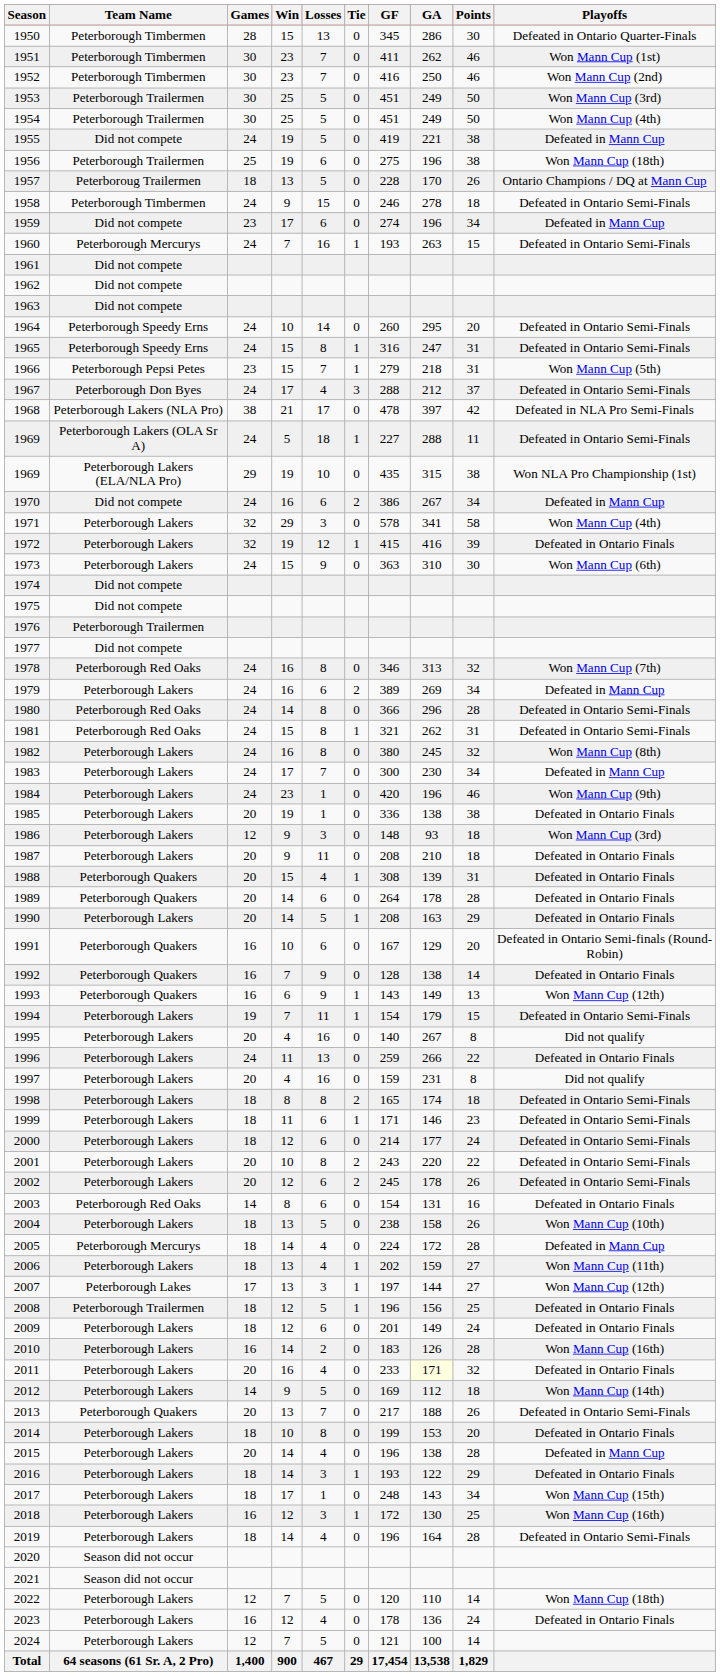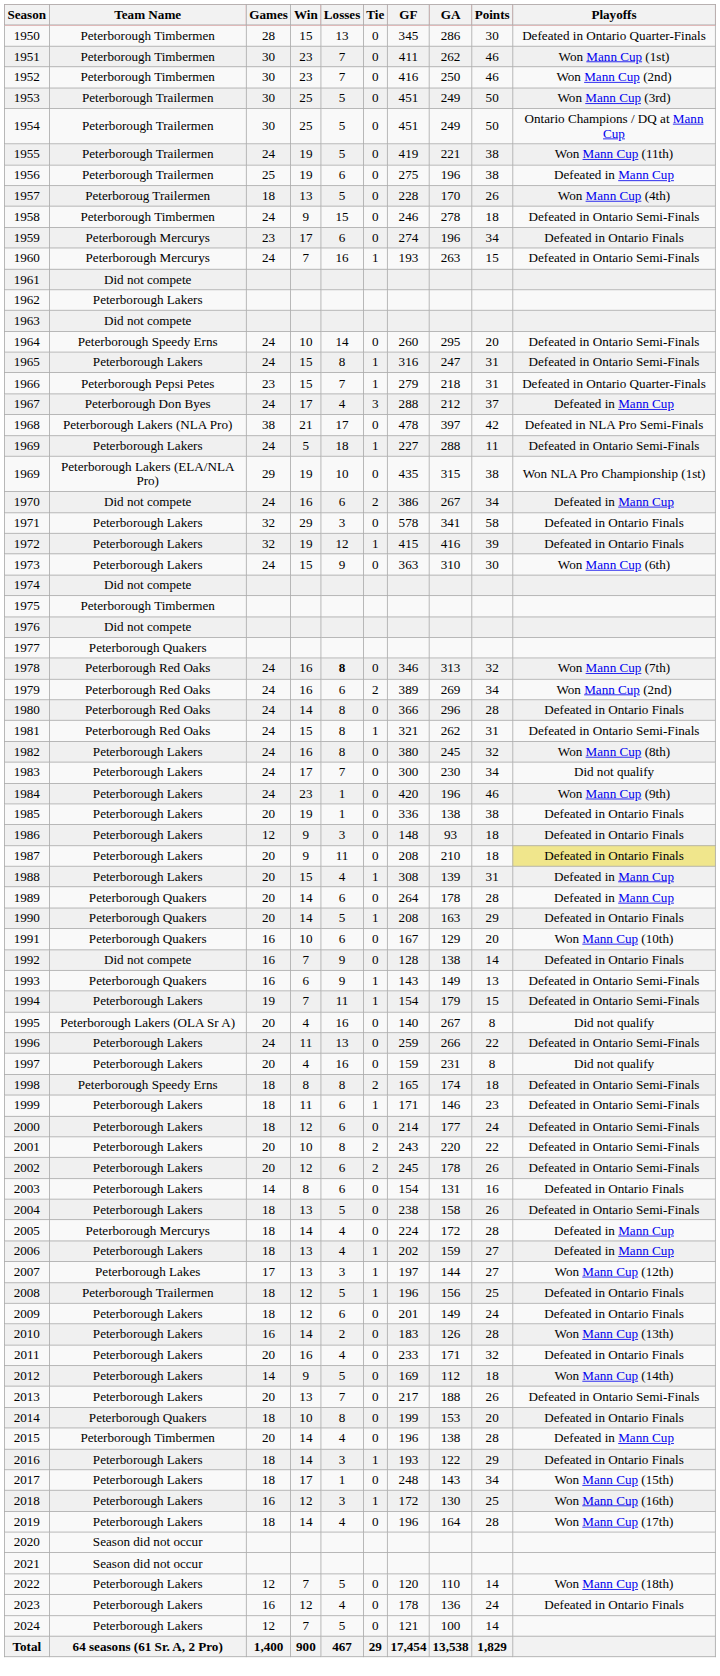 <table class="wikitable">
 <tr align="center" bgcolor="red">
 <th>Season</th>
 <th>Team Name</th>
 <th>Games</th>
 <th>Win</th>
 <th>Losses</th>
 <th>Tie</th>
 <th>GF</th>
 <th>GA</th>
 <th>Points</th>
 <th>Playoffs</th>
 </tr>
 <tr align="center">
 <td>1950</td>
 <td>Peterborough Timbermen</td>
 <td>28</td>
 <td>15</td>
 <td>13</td>
 <td>0</td>
 <td>345</td>
 <td>286</td>
 <td>30</td>
 <td>Defeated in Ontario Quarter-Finals</td>
 </tr>
 <tr align="center" bgcolor="#f0f0f0">
 <td>1951</td>
 <td>Peterborough Timbermen</td>
 <td>30</td>
 <td>23</td>
 <td>7</td>
 <td>0</td>
 <td>411</td>
 <td>262</td>
 <td>46</td>
 <td>Won <a href='#'>Mann Cup</a> (1st)</td>
 </tr>
 <tr align="center">
 <td>1952</td>
 <td>Peterborough Timbermen</td>
 <td>30</td>
 <td>23</td>
 <td>7</td>
 <td>0</td>
 <td>416</td>
 <td>250</td>
 <td>46</td>
 <td>Won <a href='#'>Mann Cup</a> (2nd)</td>
 </tr>
 <tr align="center" bgcolor="#f0f0f0">
 <td>1953</td>
 <td>Peterborough Trailermen</td>
 <td>30</td>
 <td>25</td>
 <td>5</td>
 <td>0</td>
 <td>451</td>
 <td>249</td>
 <td>50</td>
 <td>Won <a href='#'>Mann Cup</a> (3rd)</td>
 </tr>
 <tr align="center">
 <td>1954</td>
 <td>Peterborough Trailermen</td>
 <td>30</td>
 <td>25</td>
 <td>5</td>
 <td>0</td>
 <td>451</td>
 <td>249</td>
 <td>50</td>
-<td>Won <a href='#'>Mann Cup</a> (4th)</td>
+<td>Ontario Champions / DQ at <a href='#'>Mann Cup</a></td>
 </tr>
 <tr align="center" bgcolor="#f0f0f0">
 <td>1955</td>
-<td>Did not compete</td>
+<td>Peterborough Trailermen</td>
 <td>24</td>
 <td>19</td>
 <td>5</td>
 <td>0</td>
 <td>419</td>
 <td>221</td>
 <td>38</td>
-<td>Defeated in <a href='#'>Mann Cup</a></td>
+<td>Won <a href='#'>Mann Cup</a> (11th)</td>
 </tr>
 <tr align="center">
 <td>1956</td>
 <td>Peterborough Trailermen</td>
 <td>25</td>
 <td>19</td>
 <td>6</td>
 <td>0</td>
 <td>275</td>
 <td>196</td>
 <td>38</td>
-<td>Won <a href='#'>Mann Cup</a> (18th)</td>
+<td>Defeated in <a href='#'>Mann Cup</a></td>
 </tr>
 <tr align="center" bgcolor="#f0f0f0">
 <td>1957</td>
 <td>Peterboroug Trailermen</td>
 <td>18</td>
 <td>13</td>
 <td>5</td>
 <td>0</td>
 <td>228</td>
 <td>170</td>
 <td>26</td>
-<td>Ontario Champions / DQ at <a href='#'>Mann Cup</a></td>
+<td>Won <a href='#'>Mann Cup</a> (4th)</td>
 </tr>
 <tr align="center">
 <td>1958</td>
 <td>Peterborough Timbermen</td>
 <td>24</td>
 <td>9</td>
 <td>15</td>
 <td>0</td>
 <td>246</td>
 <td>278</td>
 <td>18</td>
 <td>Defeated in Ontario Semi-Finals</td>
 </tr>
 <tr align="center" bgcolor="#f0f0f0">
 <td>1959</td>
-<td>Did not compete</td>
+<td>Peterborough Mercurys</td>
 <td>23</td>
 <td>17</td>
 <td>6</td>
 <td>0</td>
 <td>274</td>
 <td>196</td>
 <td>34</td>
-<td>Defeated in <a href='#'>Mann Cup</a></td>
+<td>Defeated in Ontario Finals</td>
 </tr>
 <tr align="center">
 <td>1960</td>
 <td>Peterborough Mercurys</td>
 <td>24</td>
 <td>7</td>
 <td>16</td>
 <td>1</td>
 <td>193</td>
 <td>263</td>
 <td>15</td>
 <td>Defeated in Ontario Semi-Finals</td>
 </tr>
 <tr align="center" bgcolor="#f0f0f0">
 <td>1961</td>
 <td>Did not compete</td>
 <td></td>
 <td></td>
 <td></td>
 <td></td>
 <td></td>
 <td></td>
 <td></td>
 <td></td>
 </tr>
 <tr align="center">
 <td>1962</td>
-<td>Did not compete</td>
+<td>Peterborough Lakers</td>
 <td></td>
 <td></td>
 <td></td>
 <td></td>
 <td></td>
 <td></td>
 <td></td>
 <td></td>
 </tr>
 <tr align="center" bgcolor="#f0f0f0">
 <td>1963</td>
 <td>Did not compete</td>
 <td></td>
 <td></td>
 <td></td>
 <td></td>
 <td></td>
 <td></td>
 <td></td>
 <td></td>
 </tr>
 <tr align="center">
 <td>1964</td>
 <td>Peterborough Speedy Erns</td>
 <td>24</td>
 <td>10</td>
 <td>14</td>
 <td>0</td>
 <td>260</td>
 <td>295</td>
 <td>20</td>
 <td>Defeated in Ontario Semi-Finals</td>
 </tr>
 <tr align="center" bgcolor="#f0f0f0">
 <td>1965</td>
-<td>Peterborough Speedy Erns</td>
+<td>Peterborough Lakers</td>
 <td>24</td>
 <td>15</td>
 <td>8</td>
 <td>1</td>
 <td>316</td>
 <td>247</td>
 <td>31</td>
 <td>Defeated in Ontario Semi-Finals</td>
 </tr>
 <tr align="center">
 <td>1966</td>
 <td>Peterborough Pepsi Petes</td>
 <td>23</td>
 <td>15</td>
 <td>7</td>
 <td>1</td>
 <td>279</td>
 <td>218</td>
 <td>31</td>
-<td>Won <a href='#'>Mann Cup</a> (5th)</td>
+<td>Defeated in Ontario Quarter-Finals</td>
 </tr>
 <tr align="center" bgcolor="#f0f0f0">
 <td>1967</td>
 <td>Peterborough Don Byes</td>
 <td>24</td>
 <td>17</td>
 <td>4</td>
 <td>3</td>
 <td>288</td>
 <td>212</td>
 <td>37</td>
-<td>Defeated in Ontario Semi-Finals</td>
+<td>Defeated in <a href='#'>Mann Cup</a></td>
 </tr>
 <tr align="center">
 <td>1968</td>
 <td>Peterborough Lakers (NLA Pro)</td>
 <td>38</td>
 <td>21</td>
 <td>17</td>
 <td>0</td>
 <td>478</td>
 <td>397</td>
 <td>42</td>
 <td>Defeated in NLA Pro Semi-Finals</td>
 </tr>
 <tr align="center" bgcolor="#f0f0f0">
 <td>1969</td>
-<td>Peterborough Lakers (OLA Sr A)</td>
+<td>Peterborough Lakers</td>
 <td>24</td>
 <td>5</td>
 <td>18</td>
 <td>1</td>
 <td>227</td>
 <td>288</td>
 <td>11</td>
 <td>Defeated in Ontario Semi-Finals</td>
 </tr>
 <tr align="center">
 <td>1969</td>
 <td>Peterborough Lakers (ELA/NLA Pro)</td>
 <td>29</td>
 <td>19</td>
 <td>10</td>
 <td>0</td>
 <td>435</td>
 <td>315</td>
 <td>38</td>
 <td>Won NLA Pro Championship (1st)</td>
 </tr>
 <tr align="center" bgcolor="#f0f0f0">
 <td>1970</td>
 <td>Did not compete</td>
 <td>24</td>
 <td>16</td>
 <td>6</td>
 <td>2</td>
 <td>386</td>
 <td>267</td>
 <td>34</td>
 <td>Defeated in <a href='#'>Mann Cup</a></td>
 </tr>
 <tr align="center">
 <td>1971</td>
 <td>Peterborough Lakers</td>
 <td>32</td>
 <td>29</td>
 <td>3</td>
 <td>0</td>
 <td>578</td>
 <td>341</td>
 <td>58</td>
-<td>Won <a href='#'>Mann Cup</a> (4th)</td>
+<td>Defeated in Ontario Finals</td>
 </tr>
 <tr align="center" bgcolor="#f0f0f0">
 <td>1972</td>
 <td>Peterborough Lakers</td>
 <td>32</td>
 <td>19</td>
 <td>12</td>
 <td>1</td>
 <td>415</td>
 <td>416</td>
 <td>39</td>
 <td>Defeated in Ontario Finals</td>
 </tr>
 <tr align="center">
 <td>1973</td>
 <td>Peterborough Lakers</td>
 <td>24</td>
 <td>15</td>
 <td>9</td>
 <td>0</td>
 <td>363</td>
 <td>310</td>
 <td>30</td>
 <td>Won <a href='#'>Mann Cup</a> (6th)</td>
 </tr>
 <tr align="center" bgcolor="#f0f0f0">
 <td>1974</td>
 <td>Did not compete</td>
 <td></td>
 <td></td>
 <td></td>
 <td></td>
 <td></td>
 <td></td>
 <td></td>
 <td></td>
 </tr>
 <tr align="center">
 <td>1975</td>
-<td>Did not compete</td>
+<td>Peterborough Timbermen</td>
 <td></td>
 <td></td>
 <td></td>
 <td></td>
 <td></td>
 <td></td>
 <td></td>
 <td></td>
 </tr>
 <tr align="center" bgcolor="#f0f0f0">
 <td>1976</td>
-<td>Peterborough Trailermen</td>
+<td>Did not compete</td>
 <td></td>
 <td></td>
 <td></td>
 <td></td>
 <td></td>
 <td></td>
 <td></td>
 <td></td>
 </tr>
 <tr align="center">
 <td>1977</td>
-<td>Did not compete</td>
+<td>Peterborough Quakers</td>
 <td></td>
 <td></td>
 <td></td>
 <td></td>
 <td></td>
 <td></td>
 <td></td>
 <td></td>
 </tr>
 <tr align="center" bgcolor="#f0f0f0">
 <td>1978</td>
 <td>Peterborough Red Oaks</td>
 <td>24</td>
 <td>16</td>
-<td>8</td>
+<td><strong>8</strong></td>
 <td>0</td>
 <td>346</td>
 <td>313</td>
 <td>32</td>
 <td>Won <a href='#'>Mann Cup</a> (7th)</td>
 </tr>
 <tr align="center">
 <td>1979</td>
-<td>Peterborough Lakers</td>
+<td>Peterborough Red Oaks</td>
 <td>24</td>
 <td>16</td>
 <td>6</td>
 <td>2</td>
 <td>389</td>
 <td>269</td>
 <td>34</td>
-<td>Defeated in <a href='#'>Mann Cup</a></td>
+<td>Won <a href='#'>Mann Cup</a> (2nd)</td>
 </tr>
 <tr align="center" bgcolor="#f0f0f0">
 <td>1980</td>
 <td>Peterborough Red Oaks</td>
 <td>24</td>
 <td>14</td>
 <td>8</td>
 <td>0</td>
 <td>366</td>
 <td>296</td>
 <td>28</td>
-<td>Defeated in Ontario Semi-Finals</td>
+<td>Defeated in Ontario Finals</td>
 </tr>
 <tr align="center">
 <td>1981</td>
 <td>Peterborough Red Oaks</td>
 <td>24</td>
 <td>15</td>
 <td>8</td>
 <td>1</td>
 <td>321</td>
 <td>262</td>
 <td>31</td>
 <td>Defeated in Ontario Semi-Finals</td>
 </tr>
 <tr align="center" bgcolor="#f0f0f0">
 <td>1982</td>
 <td>Peterborough Lakers</td>
 <td>24</td>
 <td>16</td>
 <td>8</td>
 <td>0</td>
 <td>380</td>
 <td>245</td>
 <td>32</td>
 <td>Won <a href='#'>Mann Cup</a> (8th)</td>
 </tr>
 <tr align="center">
 <td>1983</td>
 <td>Peterborough Lakers</td>
 <td>24</td>
 <td>17</td>
 <td>7</td>
 <td>0</td>
 <td>300</td>
 <td>230</td>
 <td>34</td>
-<td>Defeated in <a href='#'>Mann Cup</a></td>
+<td>Did not qualify</td>
 </tr>
 <tr align="center" bgcolor="#f0f0f0">
 <td>1984</td>
 <td>Peterborough Lakers</td>
 <td>24</td>
 <td>23</td>
 <td>1</td>
 <td>0</td>
 <td>420</td>
 <td>196</td>
 <td>46</td>
 <td>Won <a href='#'>Mann Cup</a> (9th)</td>
 </tr>
 <tr align="center">
 <td>1985</td>
 <td>Peterborough Lakers</td>
 <td>20</td>
 <td>19</td>
 <td>1</td>
 <td>0</td>
 <td>336</td>
 <td>138</td>
 <td>38</td>
 <td>Defeated in Ontario Finals</td>
 </tr>
 <tr align="center" bgcolor="#f0f0f0">
 <td>1986</td>
 <td>Peterborough Lakers</td>
 <td>12</td>
 <td>9</td>
 <td>3</td>
 <td>0</td>
 <td>148</td>
 <td>93</td>
 <td>18</td>
-<td>Won <a href='#'>Mann Cup</a> (3rd)</td>
+<td>Defeated in Ontario Finals</td>
 </tr>
 <tr align="center">
 <td>1987</td>
 <td>Peterborough Lakers</td>
 <td>20</td>
 <td>9</td>
 <td>11</td>
 <td>0</td>
 <td>208</td>
 <td>210</td>
 <td>18</td>
-<td>Defeated in Ontario Finals</td>
+<td style="background: khaki;">Defeated in Ontario Finals</td>
 </tr>
 <tr align="center" bgcolor="#f0f0f0">
 <td>1988</td>
-<td>Peterborough Quakers</td>
+<td>Peterborough Lakers</td>
 <td>20</td>
 <td>15</td>
 <td>4</td>
 <td>1</td>
 <td>308</td>
 <td>139</td>
 <td>31</td>
-<td>Defeated in Ontario Finals</td>
+<td>Defeated in <a href='#'>Mann Cup</a></td>
 </tr>
 <tr align="center">
 <td>1989</td>
 <td>Peterborough Quakers</td>
 <td>20</td>
 <td>14</td>
 <td>6</td>
 <td>0</td>
 <td>264</td>
 <td>178</td>
 <td>28</td>
-<td>Defeated in Ontario Finals</td>
+<td>Defeated in <a href='#'>Mann Cup</a></td>
 </tr>
 <tr align="center" bgcolor="#f0f0f0">
 <td>1990</td>
-<td>Peterborough Lakers</td>
+<td>Peterborough Quakers</td>
 <td>20</td>
 <td>14</td>
 <td>5</td>
 <td>1</td>
 <td>208</td>
 <td>163</td>
 <td>29</td>
 <td>Defeated in Ontario Finals</td>
 </tr>
 <tr align="center">
 <td>1991</td>
 <td>Peterborough Quakers</td>
 <td>16</td>
 <td>10</td>
 <td>6</td>
 <td>0</td>
 <td>167</td>
 <td>129</td>
 <td>20</td>
-<td>Defeated in Ontario Semi-finals (Round-Robin)</td>
+<td>Won <a href='#'>Mann Cup</a> (10th)</td>
 </tr>
 <tr align="center" bgcolor="#f0f0f0">
 <td>1992</td>
-<td>Peterborough Quakers</td>
+<td>Did not compete</td>
 <td>16</td>
 <td>7</td>
 <td>9</td>
 <td>0</td>
 <td>128</td>
 <td>138</td>
 <td>14</td>
 <td>Defeated in Ontario Finals</td>
 </tr>
 <tr align="center">
 <td>1993</td>
 <td>Peterborough Quakers</td>
 <td>16</td>
 <td>6</td>
 <td>9</td>
 <td>1</td>
 <td>143</td>
 <td>149</td>
 <td>13</td>
-<td>Won <a href='#'>Mann Cup</a> (12th)</td>
+<td>Defeated in Ontario Semi-Finals</td>
 </tr>
 <tr align="center" bgcolor="#f0f0f0">
 <td>1994</td>
 <td>Peterborough Lakers</td>
 <td>19</td>
 <td>7</td>
 <td>11</td>
 <td>1</td>
 <td>154</td>
 <td>179</td>
 <td>15</td>
 <td>Defeated in Ontario Semi-Finals</td>
 </tr>
 <tr align="center">
 <td>1995</td>
-<td>Peterborough Lakers</td>
+<td>Peterborough Lakers (OLA Sr A)</td>
 <td>20</td>
 <td>4</td>
 <td>16</td>
 <td>0</td>
 <td>140</td>
 <td>267</td>
 <td>8</td>
 <td>Did not qualify</td>
 </tr>
 <tr align="center" bgcolor="#f0f0f0">
 <td>1996</td>
 <td>Peterborough Lakers</td>
 <td>24</td>
 <td>11</td>
 <td>13</td>
 <td>0</td>
 <td>259</td>
 <td>266</td>
 <td>22</td>
-<td>Defeated in Ontario Finals</td>
+<td>Defeated in Ontario Semi-Finals</td>
 </tr>
 <tr align="center">
 <td>1997</td>
 <td>Peterborough Lakers</td>
 <td>20</td>
 <td>4</td>
 <td>16</td>
 <td>0</td>
 <td>159</td>
 <td>231</td>
 <td>8</td>
 <td>Did not qualify</td>
 </tr>
 <tr align="center" bgcolor="#f0f0f0">
 <td>1998</td>
-<td>Peterborough Lakers</td>
+<td>Peterborough Speedy Erns</td>
 <td>18</td>
 <td>8</td>
 <td>8</td>
 <td>2</td>
 <td>165</td>
 <td>174</td>
 <td>18</td>
 <td>Defeated in Ontario Semi-Finals</td>
 </tr>
 <tr align="center">
 <td>1999</td>
 <td>Peterborough Lakers</td>
 <td>18</td>
 <td>11</td>
 <td>6</td>
 <td>1</td>
 <td>171</td>
 <td>146</td>
 <td>23</td>
 <td>Defeated in Ontario Semi-Finals</td>
 </tr>
 <tr align="center" bgcolor="#f0f0f0">
 <td>2000</td>
 <td>Peterborough Lakers</td>
 <td>18</td>
 <td>12</td>
 <td>6</td>
 <td>0</td>
 <td>214</td>
 <td>177</td>
 <td>24</td>
 <td>Defeated in Ontario Semi-Finals</td>
 </tr>
 <tr align="center">
 <td>2001</td>
 <td>Peterborough Lakers</td>
 <td>20</td>
 <td>10</td>
 <td>8</td>
 <td>2</td>
 <td>243</td>
 <td>220</td>
 <td>22</td>
 <td>Defeated in Ontario Semi-Finals</td>
 </tr>
 <tr align="center" bgcolor="#f0f0f0">
 <td>2002</td>
 <td>Peterborough Lakers</td>
 <td>20</td>
 <td>12</td>
 <td>6</td>
 <td>2</td>
 <td>245</td>
 <td>178</td>
 <td>26</td>
 <td>Defeated in Ontario Semi-Finals</td>
 </tr>
 <tr align="center">
 <td>2003</td>
-<td>Peterborough Red Oaks</td>
+<td>Peterborough Lakers</td>
 <td>14</td>
 <td>8</td>
 <td>6</td>
 <td>0</td>
 <td>154</td>
 <td>131</td>
 <td>16</td>
 <td>Defeated in Ontario Finals</td>
 </tr>
 <tr align="center" bgcolor="#f0f0f0">
 <td>2004</td>
 <td>Peterborough Lakers</td>
 <td>18</td>
 <td>13</td>
 <td>5</td>
 <td>0</td>
 <td>238</td>
 <td>158</td>
 <td>26</td>
-<td>Won <a href='#'>Mann Cup</a> (10th)</td>
+<td>Defeated in Ontario Semi-Finals</td>
 </tr>
 <tr align="center">
 <td>2005</td>
 <td>Peterborough Mercurys</td>
 <td>18</td>
 <td>14</td>
 <td>4</td>
 <td>0</td>
 <td>224</td>
 <td>172</td>
 <td>28</td>
 <td>Defeated in <a href='#'>Mann Cup</a></td>
 </tr>
 <tr align="center" bgcolor="#f0f0f0">
 <td>2006</td>
 <td>Peterborough Lakers</td>
 <td>18</td>
 <td>13</td>
 <td>4</td>
 <td>1</td>
 <td>202</td>
 <td>159</td>
 <td>27</td>
-<td>Won <a href='#'>Mann Cup</a> (11th)</td>
+<td>Defeated in <a href='#'>Mann Cup</a></td>
 </tr>
 <tr align="center">
 <td>2007</td>
 <td>Peterborough Lakes</td>
 <td>17</td>
 <td>13</td>
 <td>3</td>
 <td>1</td>
 <td>197</td>
 <td>144</td>
 <td>27</td>
 <td>Won <a href='#'>Mann Cup</a> (12th)</td>
 </tr>
 <tr align="center" bgcolor="#f0f0f0">
 <td>2008</td>
 <td>Peterborough Trailermen</td>
 <td>18</td>
 <td>12</td>
 <td>5</td>
 <td>1</td>
 <td>196</td>
 <td>156</td>
 <td>25</td>
 <td>Defeated in Ontario Finals</td>
 </tr>
 <tr align="center">
 <td>2009</td>
 <td>Peterborough Lakers</td>
 <td>18</td>
 <td>12</td>
 <td>6</td>
 <td>0</td>
 <td>201</td>
 <td>149</td>
 <td>24</td>
 <td>Defeated in Ontario Finals</td>
 </tr>
 <tr align="center" bgcolor="#f0f0f0">
 <td>2010</td>
 <td>Peterborough Lakers</td>
 <td>16</td>
 <td>14</td>
 <td>2</td>
 <td>0</td>
 <td>183</td>
 <td>126</td>
 <td>28</td>
-<td>Won <a href='#'>Mann Cup</a> (16th)</td>
+<td>Won <a href='#'>Mann Cup</a> (13th)</td>
 </tr>
 <tr align="center">
 <td>2011</td>
 <td>Peterborough Lakers</td>
 <td>20</td>
 <td>16</td>
 <td>4</td>
 <td>0</td>
 <td>233</td>
-<td style="background: lightyellow;">171</td>
+<td>171</td>
 <td>32</td>
 <td>Defeated in Ontario Finals</td>
 </tr>
 <tr align="center" bgcolor="#f0f0f0">
 <td>2012</td>
 <td>Peterborough Lakers</td>
 <td>14</td>
 <td>9</td>
 <td>5</td>
 <td>0</td>
 <td>169</td>
 <td>112</td>
 <td>18</td>
 <td>Won <a href='#'>Mann Cup</a> (14th)</td>
 </tr>
 <tr align="center">
 <td>2013</td>
-<td>Peterborough Quakers</td>
+<td>Peterborough Lakers</td>
 <td>20</td>
 <td>13</td>
 <td>7</td>
 <td>0</td>
 <td>217</td>
 <td>188</td>
 <td>26</td>
 <td>Defeated in Ontario Semi-Finals</td>
 </tr>
 <tr align="center" bgcolor="#f0f0f0">
 <td>2014</td>
-<td>Peterborough Lakers</td>
+<td>Peterborough Quakers</td>
 <td>18</td>
 <td>10</td>
 <td>8</td>
 <td>0</td>
 <td>199</td>
 <td>153</td>
 <td>20</td>
 <td>Defeated in Ontario Finals</td>
 </tr>
 <tr align="center">
 <td>2015</td>
-<td>Peterborough Lakers</td>
+<td>Peterborough Timbermen</td>
 <td>20</td>
 <td>14</td>
 <td>4</td>
 <td>0</td>
 <td>196</td>
 <td>138</td>
 <td>28</td>
 <td>Defeated in <a href='#'>Mann Cup</a></td>
 </tr>
 <tr align="center" bgcolor="#f0f0f0">
 <td>2016</td>
 <td>Peterborough Lakers</td>
 <td>18</td>
 <td>14</td>
 <td>3</td>
 <td>1</td>
 <td>193</td>
 <td>122</td>
 <td>29</td>
 <td>Defeated in Ontario Finals</td>
 </tr>
 <tr align="center">
 <td>2017</td>
 <td>Peterborough Lakers</td>
 <td>18</td>
 <td>17</td>
 <td>1</td>
 <td>0</td>
 <td>248</td>
 <td>143</td>
 <td>34</td>
 <td>Won <a href='#'>Mann Cup</a> (15th)</td>
 </tr>
 <tr align="center" bgcolor="#f0f0f0">
 <td>2018</td>
 <td>Peterborough Lakers</td>
 <td>16</td>
 <td>12</td>
 <td>3</td>
 <td>1</td>
 <td>172</td>
 <td>130</td>
 <td>25</td>
 <td>Won <a href='#'>Mann Cup</a> (16th)</td>
 </tr>
 <tr align="center">
 <td>2019</td>
 <td>Peterborough Lakers</td>
 <td>18</td>
 <td>14</td>
 <td>4</td>
 <td>0</td>
 <td>196</td>
 <td>164</td>
 <td>28</td>
-<td>Defeated in Ontario Semi-Finals</td>
+<td>Won <a href='#'>Mann Cup</a> (17th)</td>
 </tr>
 <tr align="center">
 <td>2020</td>
 <td>Season did not occur</td>
 <td></td>
 <td></td>
 <td></td>
 <td></td>
 <td></td>
 <td></td>
 <td></td>
 <td></td>
 </tr>
 <tr align="center">
 <td>2021</td>
 <td>Season did not occur</td>
 <td></td>
 <td></td>
 <td></td>
 <td></td>
 <td></td>
 <td></td>
 <td></td>
 <td></td>
 </tr>
 <tr align="center">
 <td>2022</td>
 <td>Peterborough Lakers</td>
 <td>12</td>
 <td>7</td>
 <td>5</td>
 <td>0</td>
 <td>120</td>
 <td>110</td>
 <td>14</td>
 <td>Won <a href='#'>Mann Cup</a> (18th)</td>
 </tr>
 <tr align="center">
 <td>2023</td>
 <td>Peterborough Lakers</td>
 <td>16</td>
 <td>12</td>
 <td>4</td>
 <td>0</td>
 <td>178</td>
 <td>136</td>
 <td>24</td>
 <td>Defeated in Ontario Finals</td>
 </tr>
 <tr align="center">
 <td>2024</td>
 <td>Peterborough Lakers</td>
 <td>12</td>
 <td>7</td>
 <td>5</td>
 <td>0</td>
 <td>121</td>
 <td>100</td>
 <td>14</td>
 <td></td>
 </tr>
 <tr align="center" bgcolor="#f0f0f0">
 <th>Total</th>
 <th>64 seasons (61 Sr. A, 2 Pro)</th>
 <th>1,400</th>
 <th>900</th>
 <th>467</th>
 <th>29</th>
 <th>17,454</th>
 <th>13,538</th>
 <th>1,829</th>
 <th> </th>
 </tr>
 </table>
